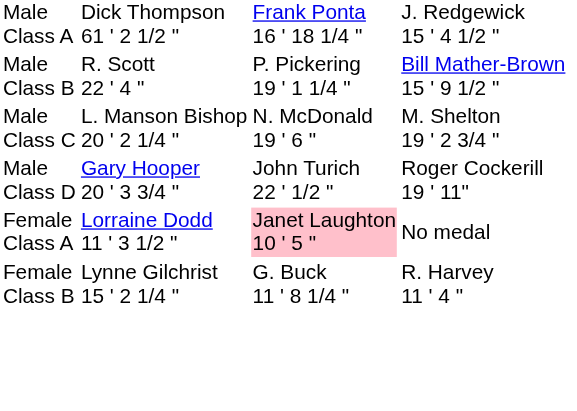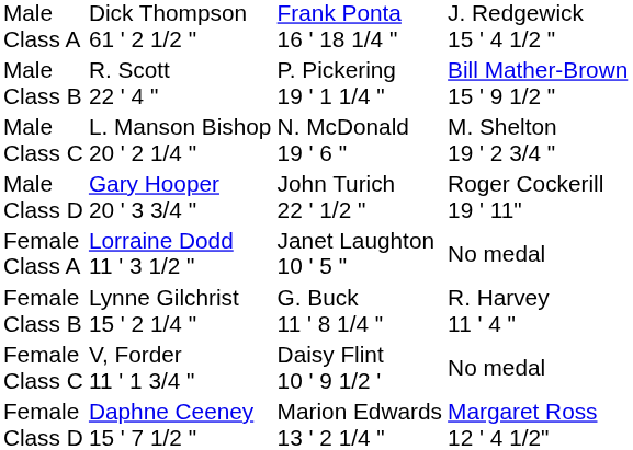 <table>
 <tr>
 <td>Male <br> Class A</td>
 <td>Dick Thompson  <br> 61 ' 2 1/2 "</td>
 <td><a href='#'>Frank Ponta</a>  <br> 16 ' 18 1/4 "</td>
 <td>J. Redgewick  <br> 15 ' 4 1/2 "</td>
 </tr>
 <tr>
 <td>Male <br> Class B</td>
 <td>R. Scott  <br> 22 ' 4 "</td>
 <td>P. Pickering  <br> 19 ' 1 1/4 "</td>
 <td><a href='#'>Bill Mather-Brown</a>  <br> 15 ' 9 1/2 "</td>
 </tr>
 <tr>
 <td>Male <br> Class C</td>
 <td>L. Manson Bishop  <br> 20 ' 2 1/4 "</td>
 <td>N. McDonald  <br> 19 ' 6 "</td>
 <td>M. Shelton  <br> 19 ' 2 3/4 "</td>
 </tr>
 <tr>
 <td>Male <br> Class D</td>
 <td><a href='#'>Gary Hooper</a>  <br> 20 ' 3 3/4 "</td>
 <td>John Turich  <br> 22 ' 1/2 "</td>
 <td>Roger Cockerill  <br> 19 ' 11"</td>
 </tr>
 <tr>
 <td>Female <br> Class A</td>
 <td><a href='#'>Lorraine Dodd</a>  <br> 11 ' 3 1/2 "</td>
-<td style="background: pink;">Janet Laughton  <br> 10 ' 5 "</td>
+<td>Janet Laughton  <br> 10 ' 5 "</td>
 <td>No medal</td>
 </tr>
 <tr>
 <td>Female <br> Class B</td>
 <td>Lynne Gilchrist  <br> 15 ' 2 1/4 "</td>
 <td>G. Buck  <br> 11 ' 8 1/4 "</td>
 <td>R. Harvey  <br> 11 ' 4 "</td>
 </tr>
+<tr>
+<td>Female <br> Class C</td>
+<td>V, Forder  <br> 11 ' 1 3/4 "</td>
+<td>Daisy Flint  <br> 10 ' 9 1/2 '</td>
+<td>No medal</td>
+</tr>
+<tr>
+<td>Female <br> Class D</td>
+<td><a href='#'>Daphne Ceeney</a>  <br> 15 ' 7 1/2 "</td>
+<td>Marion Edwards  <br> 13 ' 2 1/4 "</td>
+<td><a href='#'>Margaret Ross</a>  <br> 12 ' 4 1/2"</td>
+</tr>
 </table>
